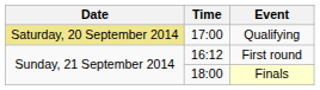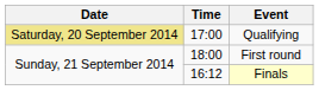 <table class = "wikitable" style="text-align:center;">
 <tr>
 <th width=220>Date</th>
 <th width=50>Time</th>
 <th width=100>Event</th>
 </tr>
 <tr>
 <td style="background: khaki;">Saturday, 20 September 2014</td>
 <td>17:00</td>
 <td>Qualifying</td>
 </tr>
 <tr>
 <td rowspan=2>Sunday, 21 September 2014</td>
-<td>16:12</td>
+<td>18:00</td>
 <td>First round</td>
 </tr>
 <tr>
-<td>18:00</td>
+<td>16:12</td>
 <td bgcolor=ffffcc>Finals</td>
 </tr>
 </table>
